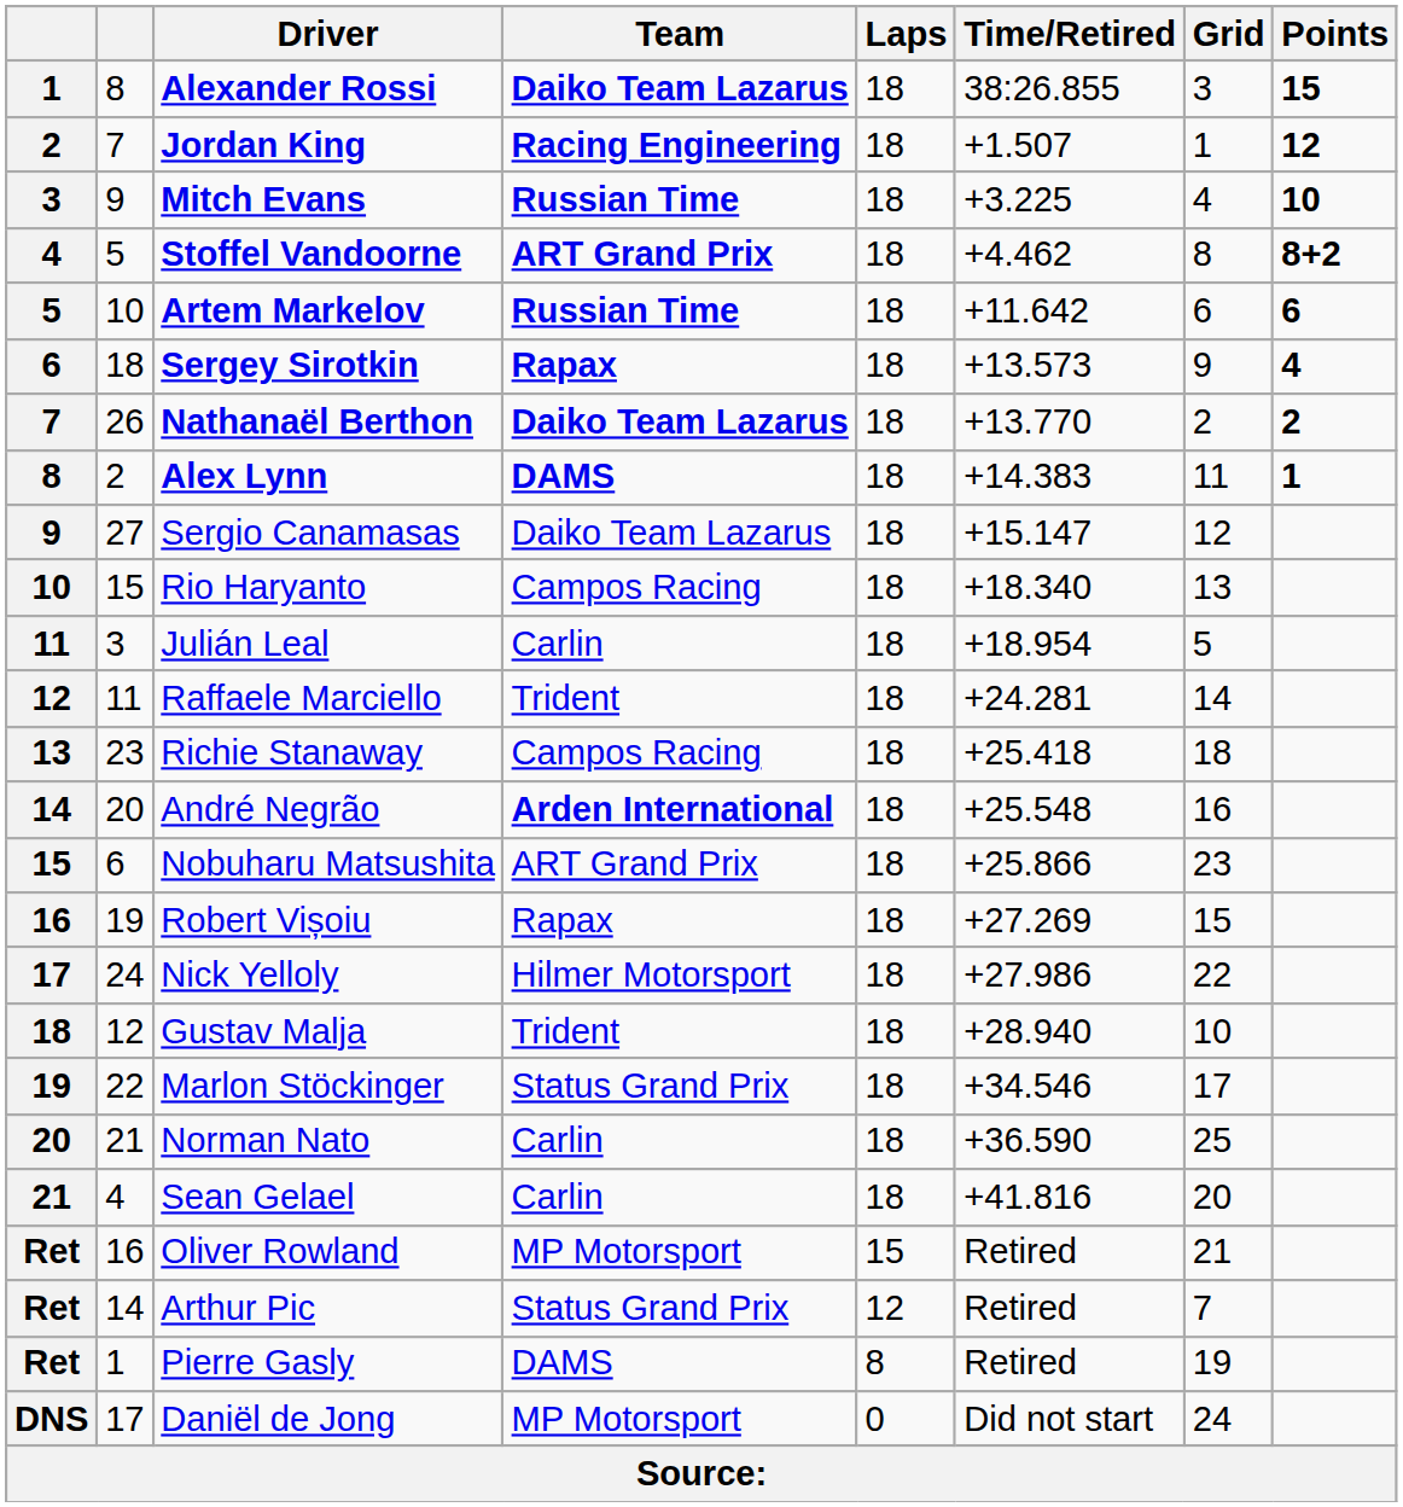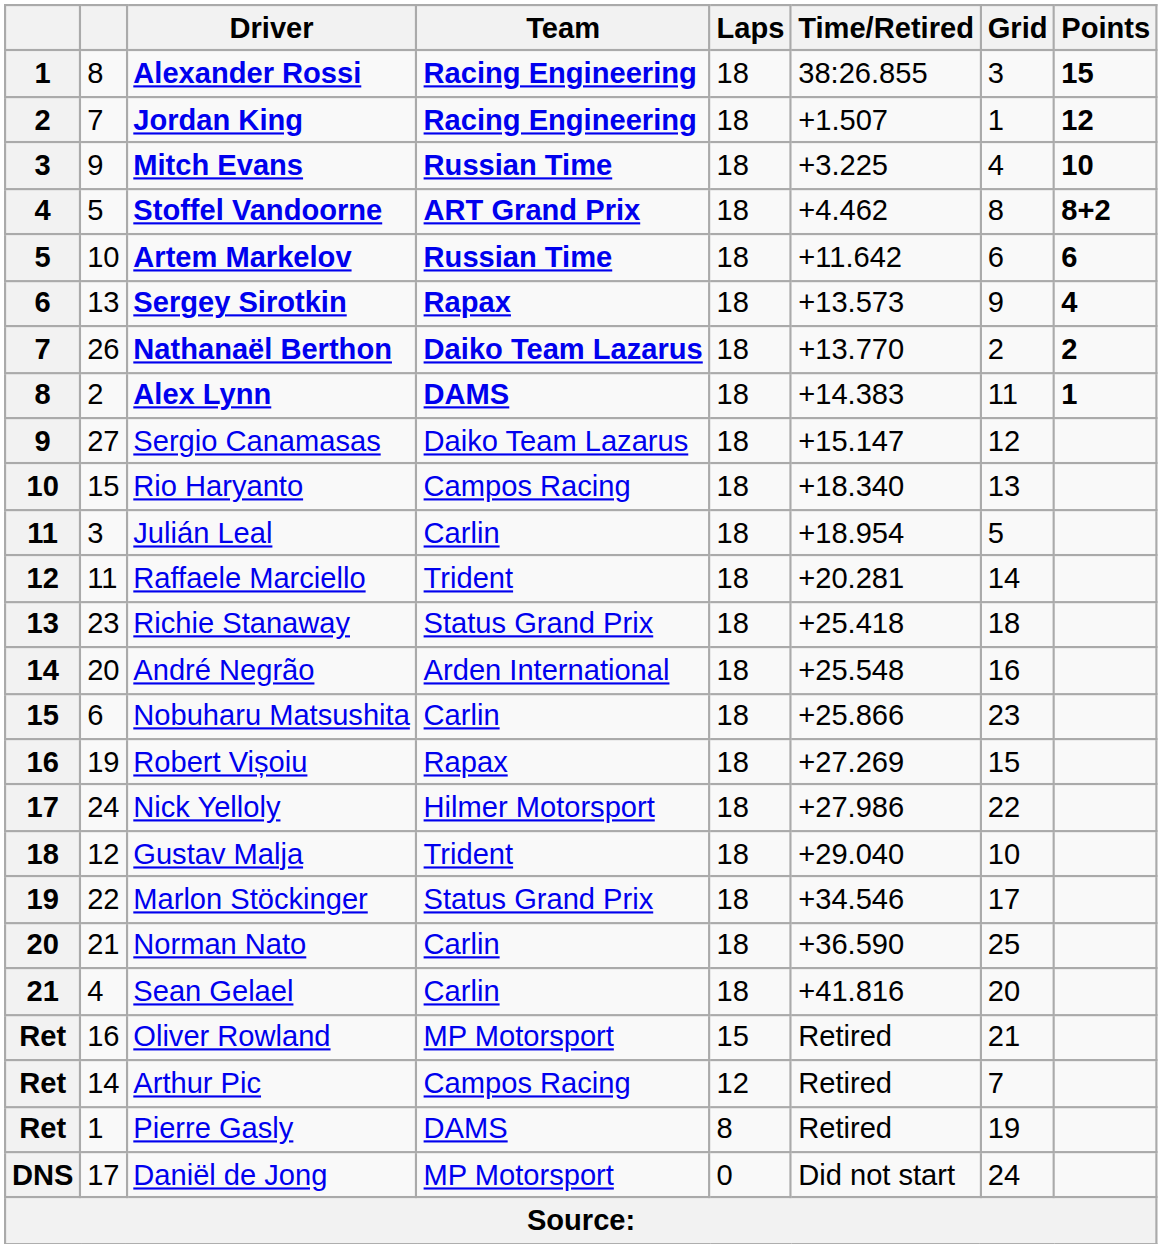 <table class="wikitable" style="font-size:85%">
 <tr>
 <th></th>
 <th></th>
 <th>Driver</th>
 <th>Team</th>
 <th>Laps</th>
 <th>Time/Retired</th>
 <th>Grid</th>
 <th>Points</th>
 </tr>
 <tr>
 <th>1</th>
 <td>8</td>
 <td> <strong><a href='#'>Alexander Rossi</a></strong></td>
-<td><strong><a href='#'>Daiko Team Lazarus</a></strong></td>
+<td><strong><a href='#'>Racing Engineering</a></strong></td>
 <td>18</td>
 <td>38:26.855</td>
 <td>3</td>
 <td><strong>15</strong></td>
 </tr>
 <tr>
 <th>2</th>
 <td>7</td>
 <td> <strong><a href='#'>Jordan King</a></strong></td>
 <td><strong><a href='#'>Racing Engineering</a></strong></td>
 <td>18</td>
 <td>+1.507</td>
 <td>1</td>
 <td><strong>12</strong></td>
 </tr>
 <tr>
 <th>3</th>
 <td>9</td>
 <td> <strong><a href='#'>Mitch Evans</a></strong></td>
 <td><strong><a href='#'>Russian Time</a></strong></td>
 <td>18</td>
 <td>+3.225</td>
 <td>4</td>
 <td><strong>10</strong></td>
 </tr>
 <tr>
 <th>4</th>
 <td>5</td>
 <td> <strong><a href='#'>Stoffel Vandoorne</a></strong></td>
 <td><strong><a href='#'>ART Grand Prix</a></strong></td>
 <td>18</td>
 <td>+4.462</td>
 <td>8</td>
 <td><strong>8+2</strong></td>
 </tr>
 <tr>
 <th>5</th>
 <td>10</td>
 <td> <strong><a href='#'>Artem Markelov</a></strong></td>
 <td><strong><a href='#'>Russian Time</a></strong></td>
 <td>18</td>
 <td>+11.642</td>
 <td>6</td>
 <td><strong>6</strong></td>
 </tr>
 <tr>
 <th>6</th>
-<td>18</td>
+<td>13</td>
 <td> <strong><a href='#'>Sergey Sirotkin</a></strong></td>
 <td><strong><a href='#'>Rapax</a></strong></td>
 <td>18</td>
 <td>+13.573</td>
 <td>9</td>
 <td><strong>4</strong></td>
 </tr>
 <tr>
 <th>7</th>
 <td>26</td>
 <td> <strong><a href='#'>Nathanaël Berthon</a></strong></td>
 <td><strong><a href='#'>Daiko Team Lazarus</a></strong></td>
 <td>18</td>
 <td>+13.770</td>
 <td>2</td>
 <td><strong>2</strong></td>
 </tr>
 <tr>
 <th>8</th>
 <td>2</td>
 <td> <strong><a href='#'>Alex Lynn</a></strong></td>
 <td><strong><a href='#'>DAMS</a></strong></td>
 <td>18</td>
 <td>+14.383</td>
 <td>11</td>
 <td><strong>1</strong></td>
 </tr>
 <tr>
 <th>9</th>
 <td>27</td>
 <td> <a href='#'>Sergio Canamasas</a></td>
 <td><a href='#'>Daiko Team Lazarus</a></td>
 <td>18</td>
 <td>+15.147</td>
 <td>12</td>
 <td></td>
 </tr>
 <tr>
 <th>10</th>
 <td>15</td>
 <td> <a href='#'>Rio Haryanto</a></td>
 <td><a href='#'>Campos Racing</a></td>
 <td>18</td>
 <td>+18.340</td>
 <td>13</td>
 <td></td>
 </tr>
 <tr>
 <th>11</th>
 <td>3</td>
 <td> <a href='#'>Julián Leal</a></td>
 <td><a href='#'>Carlin</a></td>
 <td>18</td>
 <td>+18.954</td>
 <td>5</td>
 <td></td>
 </tr>
 <tr>
 <th>12</th>
 <td>11</td>
 <td> <a href='#'>Raffaele Marciello</a></td>
 <td><a href='#'>Trident</a></td>
 <td>18</td>
-<td>+24.281</td>
+<td>+20.281</td>
 <td>14</td>
 <td></td>
 </tr>
 <tr>
 <th>13</th>
 <td>23</td>
 <td> <a href='#'>Richie Stanaway</a></td>
-<td><a href='#'>Campos Racing</a></td>
+<td><a href='#'>Status Grand Prix</a></td>
 <td>18</td>
 <td>+25.418</td>
 <td>18</td>
 <td></td>
 </tr>
 <tr>
 <th>14</th>
 <td>20</td>
 <td> <a href='#'>André Negrão</a></td>
-<td><strong><a href='#'>Arden International</a></strong></td>
+<td><a href='#'>Arden International</a></td>
 <td>18</td>
 <td>+25.548</td>
 <td>16</td>
 <td></td>
 </tr>
 <tr>
 <th>15</th>
 <td>6</td>
 <td> <a href='#'>Nobuharu Matsushita</a></td>
-<td><a href='#'>ART Grand Prix</a></td>
+<td><a href='#'>Carlin</a></td>
 <td>18</td>
 <td>+25.866</td>
 <td>23</td>
 <td></td>
 </tr>
 <tr>
 <th>16</th>
 <td>19</td>
 <td> <a href='#'>Robert Vișoiu</a></td>
 <td><a href='#'>Rapax</a></td>
 <td>18</td>
 <td>+27.269</td>
 <td>15</td>
 <td></td>
 </tr>
 <tr>
 <th>17</th>
 <td>24</td>
 <td> <a href='#'>Nick Yelloly</a></td>
 <td><a href='#'>Hilmer Motorsport</a></td>
 <td>18</td>
 <td>+27.986</td>
 <td>22</td>
 <td></td>
 </tr>
 <tr>
 <th>18</th>
 <td>12</td>
 <td> <a href='#'>Gustav Malja</a></td>
 <td><a href='#'>Trident</a></td>
 <td>18</td>
-<td>+28.940</td>
+<td>+29.040</td>
 <td>10</td>
 <td></td>
 </tr>
 <tr>
 <th>19</th>
 <td>22</td>
 <td> <a href='#'>Marlon Stöckinger</a></td>
 <td><a href='#'>Status Grand Prix</a></td>
 <td>18</td>
 <td>+34.546</td>
 <td>17</td>
 <td></td>
 </tr>
 <tr>
 <th>20</th>
 <td>21</td>
 <td> <a href='#'>Norman Nato</a></td>
 <td><a href='#'>Carlin</a></td>
 <td>18</td>
 <td>+36.590</td>
 <td>25</td>
 <td></td>
 </tr>
 <tr>
 <th>21</th>
 <td>4</td>
 <td> <a href='#'>Sean Gelael</a></td>
 <td><a href='#'>Carlin</a></td>
 <td>18</td>
 <td>+41.816</td>
 <td>20</td>
 <td></td>
 </tr>
 <tr>
 <th>Ret</th>
 <td>16</td>
 <td> <a href='#'>Oliver Rowland</a></td>
 <td><a href='#'>MP Motorsport</a></td>
 <td>15</td>
 <td>Retired</td>
 <td>21</td>
 <td></td>
 </tr>
 <tr>
 <th>Ret</th>
 <td>14</td>
 <td> <a href='#'>Arthur Pic</a></td>
-<td><a href='#'>Status Grand Prix</a></td>
+<td><a href='#'>Campos Racing</a></td>
 <td>12</td>
 <td>Retired</td>
 <td>7</td>
 <td></td>
 </tr>
 <tr>
 <th>Ret</th>
 <td>1</td>
 <td> <a href='#'>Pierre Gasly</a></td>
 <td><a href='#'>DAMS</a></td>
 <td>8</td>
 <td>Retired</td>
 <td>19</td>
 <td></td>
 </tr>
 <tr>
 <th>DNS</th>
 <td>17</td>
 <td> <a href='#'>Daniël de Jong</a></td>
 <td><a href='#'>MP Motorsport</a></td>
 <td>0</td>
 <td>Did not start</td>
 <td>24</td>
 <td></td>
 </tr>
 <tr>
 <th colspan="8">Source:</th>
 </tr>
 </table>
